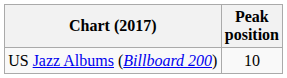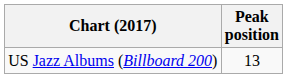 <table class="wikitable sortable">
 <tr>
 <th>Chart (2017)</th>
 <th>Peak<br>position</th>
 </tr>
 <tr>
 </tr>
 <tr>
 <td>US <a href='#'>Jazz Albums</a> (<em><a href='#'>Billboard 200</a></em>)</td>
-<td align=center>10</td>
+<td align=center>13</td>
 </tr>
 </table>
